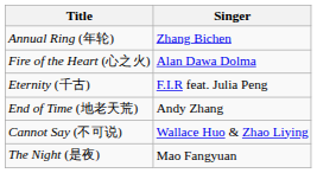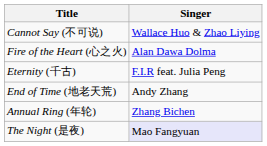 <table class="wikitable">
 <tr>
 <th>Title</th>
 <th>Singer</th>
 </tr>
 <tr>
-<td><em>Annual Ring</em> (年轮)</td>
-<td><a href='#'>Zhang Bichen</a></td>
+<td><em>Cannot Say</em> (不可说)</td>
+<td><a href='#'>Wallace Huo</a> & <a href='#'>Zhao Liying</a></td>
 </tr>
 <tr>
 <td><em>Fire of the Heart</em> (心之火)</td>
 <td><a href='#'>Alan Dawa Dolma</a></td>
 </tr>
 <tr>
 <td><em>Eternity</em> (千古)</td>
 <td><a href='#'>F.I.R</a> feat. Julia Peng</td>
 </tr>
 <tr>
 <td><em>End of Time</em> (地老天荒)</td>
 <td>Andy Zhang</td>
 </tr>
 <tr>
-<td><em>Cannot Say</em> (不可说)</td>
-<td><a href='#'>Wallace Huo</a> & <a href='#'>Zhao Liying</a></td>
+<td><em>Annual Ring</em> (年轮)</td>
+<td><a href='#'>Zhang Bichen</a></td>
 </tr>
 <tr>
 <td><em>The Night</em> (是夜)</td>
-<td>Mao Fangyuan</td>
+<td style="background: lavender;">Mao Fangyuan</td>
 </tr>
 </table>
